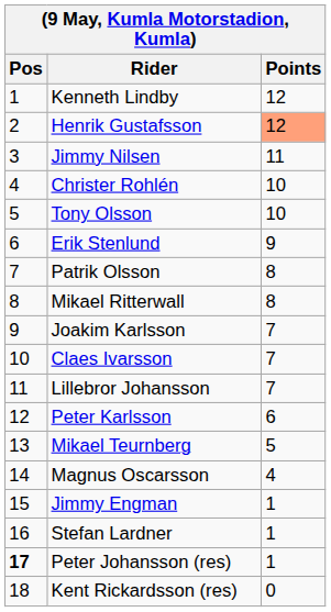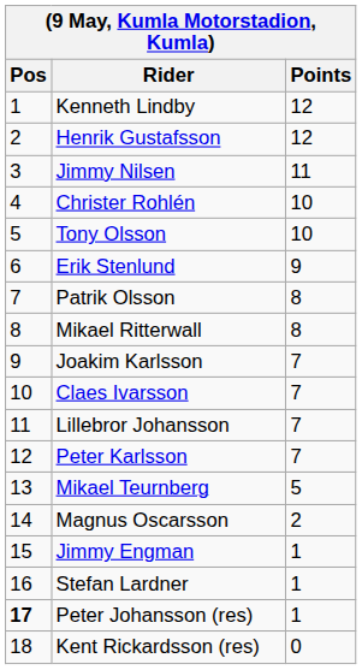 <table class="wikitable">
 <tr>
 <th colspan="6">(9 May, <a href='#'>Kumla Motorstadion</a>, <a href='#'>Kumla</a>)</th>
 </tr>
 <tr>
 <th width=20>Pos</th>
 <th width=180>Rider</th>
 <th width=40>Points</th>
 </tr>
 <tr>
 <td>1</td>
 <td style="text-align:left;">Kenneth Lindby</td>
 <td>12</td>
 </tr>
 <tr>
 <td>2</td>
 <td style="text-align:left;"><a href='#'>Henrik Gustafsson</a></td>
-<td style="background: lightsalmon;">12</td>
+<td>12</td>
 </tr>
 <tr>
 <td>3</td>
 <td style="text-align:left;"><a href='#'>Jimmy Nilsen</a></td>
 <td>11</td>
 </tr>
 <tr>
 <td>4</td>
 <td style="text-align:left;"><a href='#'>Christer Rohlén</a></td>
 <td>10</td>
 </tr>
 <tr>
 <td>5</td>
 <td style="text-align:left;"><a href='#'>Tony Olsson</a></td>
 <td>10</td>
 </tr>
 <tr>
 <td>6</td>
 <td style="text-align:left;"><a href='#'>Erik Stenlund</a></td>
 <td>9</td>
 </tr>
 <tr>
 <td>7</td>
 <td style="text-align:left;">Patrik Olsson</td>
 <td>8</td>
 </tr>
 <tr>
 <td>8</td>
 <td style="text-align:left;">Mikael Ritterwall</td>
 <td>8</td>
 </tr>
 <tr>
 <td>9</td>
 <td style="text-align:left;">Joakim Karlsson</td>
 <td>7</td>
 </tr>
 <tr>
 <td>10</td>
 <td style="text-align:left;"><a href='#'>Claes Ivarsson</a></td>
 <td>7</td>
 </tr>
 <tr>
 <td>11</td>
 <td style="text-align:left;">Lillebror Johansson</td>
 <td>7</td>
 </tr>
 <tr>
 <td>12</td>
 <td style="text-align:left;"><a href='#'>Peter Karlsson</a></td>
-<td>6</td>
+<td>7</td>
 </tr>
 <tr>
 <td>13</td>
 <td style="text-align:left;"><a href='#'>Mikael Teurnberg</a></td>
 <td>5</td>
 </tr>
 <tr>
 <td>14</td>
 <td style="text-align:left;">Magnus Oscarsson</td>
-<td>4</td>
+<td>2</td>
 </tr>
 <tr>
 <td>15</td>
 <td style="text-align:left;"><a href='#'>Jimmy Engman</a></td>
 <td>1</td>
 </tr>
 <tr>
 <td>16</td>
 <td style="text-align:left;">Stefan Lardner</td>
 <td>1</td>
 </tr>
 <tr>
 <td><strong>17</strong></td>
 <td style="text-align:left;">Peter Johansson (res)</td>
 <td>1</td>
 </tr>
 <tr>
 <td>18</td>
 <td style="text-align:left;">Kent Rickardsson (res)</td>
 <td>0</td>
 </tr>
 </table>
